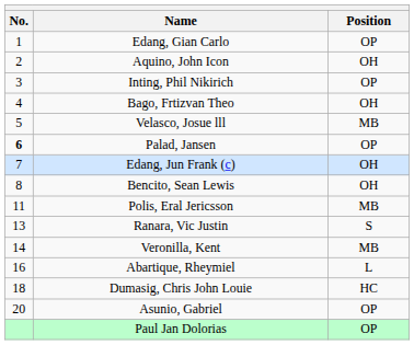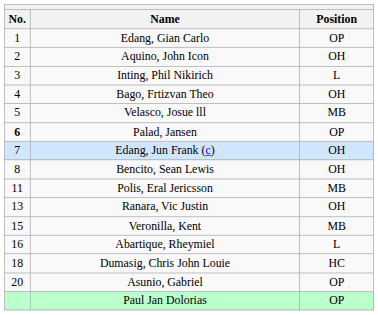 <table class="wikitable mw-collapsible mw-collapsed" style="text-align:center; width:500px; border:none">
 <tr>
 <th style="text-align:left" colspan="3"></th>
 </tr>
 <tr>
 <th style="width:7%">No.</th>
 <th>Name</th>
 <th style="width:20%">Position</th>
 </tr>
 <tr>
 <td>1</td>
 <td>Edang, Gian Carlo</td>
 <td>OP</td>
 </tr>
 <tr>
 <td>2</td>
 <td>Aquino, John Icon</td>
 <td>OH</td>
 </tr>
 <tr>
 <td>3</td>
 <td>Inting, Phil Nikirich</td>
-<td>OP</td>
+<td>L</td>
 </tr>
 <tr>
 <td>4</td>
 <td>Bago, Frtizvan Theo</td>
 <td>OH</td>
 </tr>
 <tr>
 <td>5</td>
 <td>Velasco, Josue lll</td>
 <td>MB</td>
 </tr>
 <tr>
 <td><strong>6</strong></td>
 <td>Palad, Jansen</td>
 <td>OP</td>
 </tr>
 <tr bgcolor=#DOE6FF>
 <td>7</td>
 <td>Edang, Jun Frank (<a href='#'>c</a>)</td>
 <td>OH</td>
 </tr>
 <tr>
 <td>8</td>
 <td>Bencito, Sean Lewis</td>
 <td>OH</td>
 </tr>
 <tr>
 <td>11</td>
 <td>Polis, Eral Jericsson</td>
 <td>MB</td>
 </tr>
 <tr>
 <td>13</td>
 <td>Ranara, Vic Justin</td>
-<td>S</td>
+<td>OH</td>
 </tr>
 <tr>
-<td>14</td>
+<td>15</td>
 <td>Veronilla, Kent</td>
 <td>MB</td>
 </tr>
 <tr>
 <td>16</td>
 <td>Abartique, Rheymiel</td>
 <td>L</td>
 </tr>
 <tr>
 <td>18</td>
 <td>Dumasig, Chris John Louie</td>
 <td>HC</td>
 </tr>
 <tr>
 <td>20</td>
 <td>Asunio, Gabriel</td>
 <td>OP</td>
 </tr>
 <tr bgcolor=#BBFFCC>
 <td></td>
 <td>Paul Jan Dolorias</td>
 <td>OP</td>
 </tr>
 </table>
